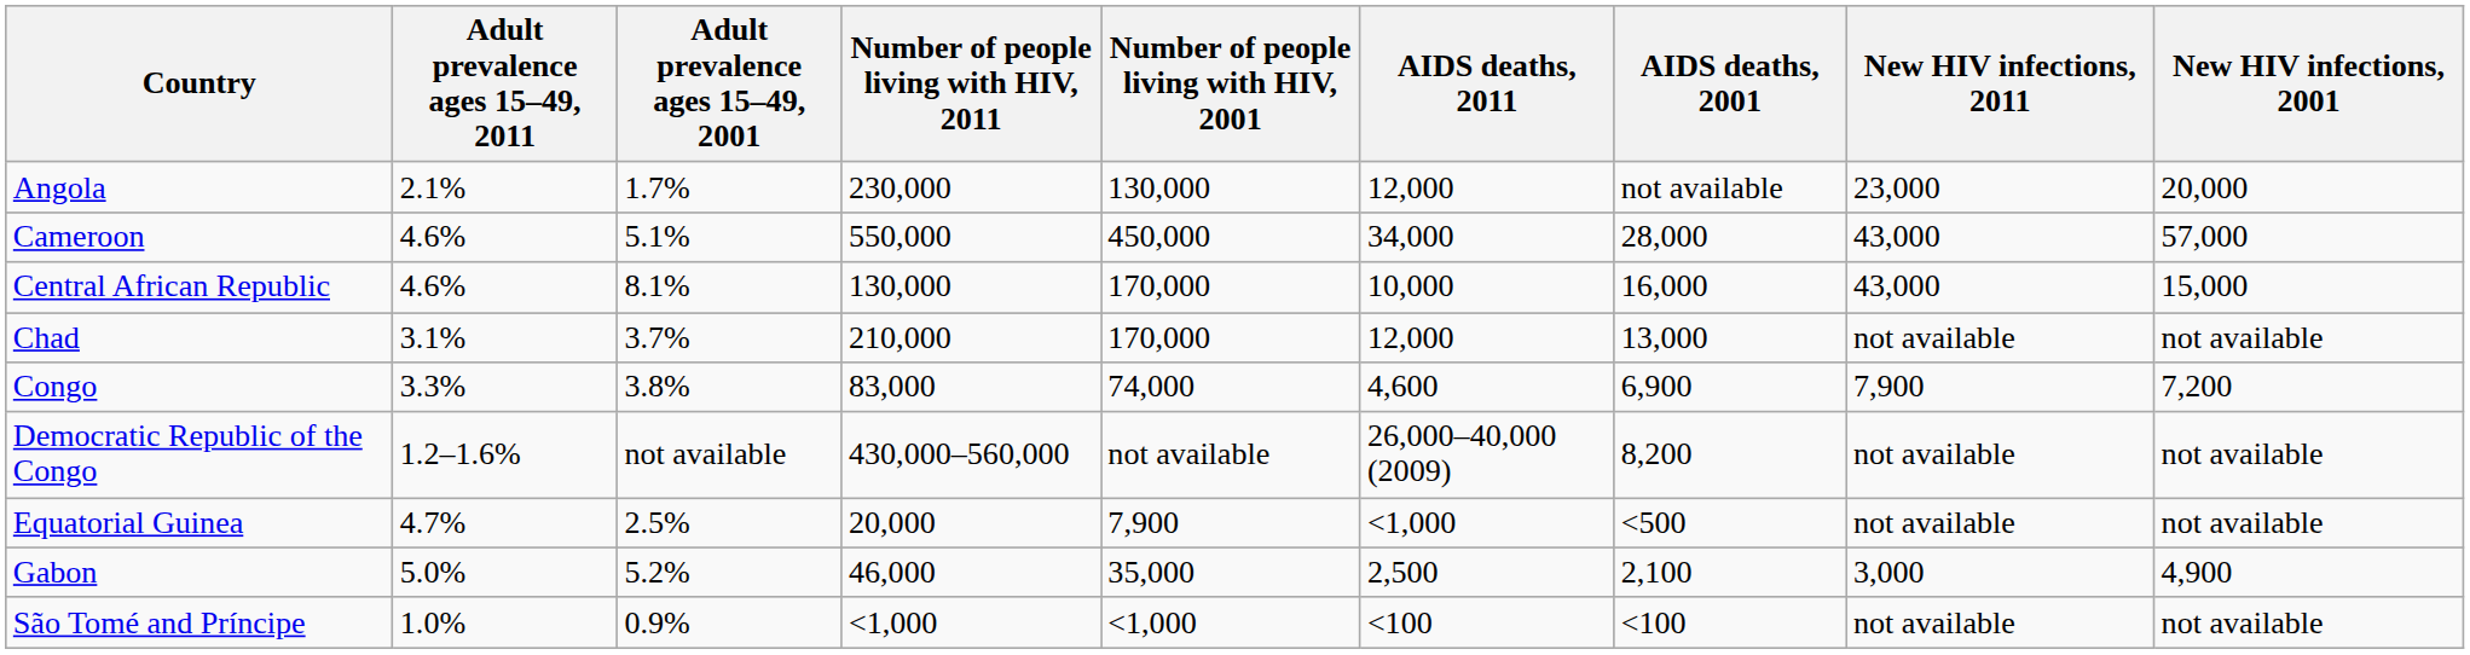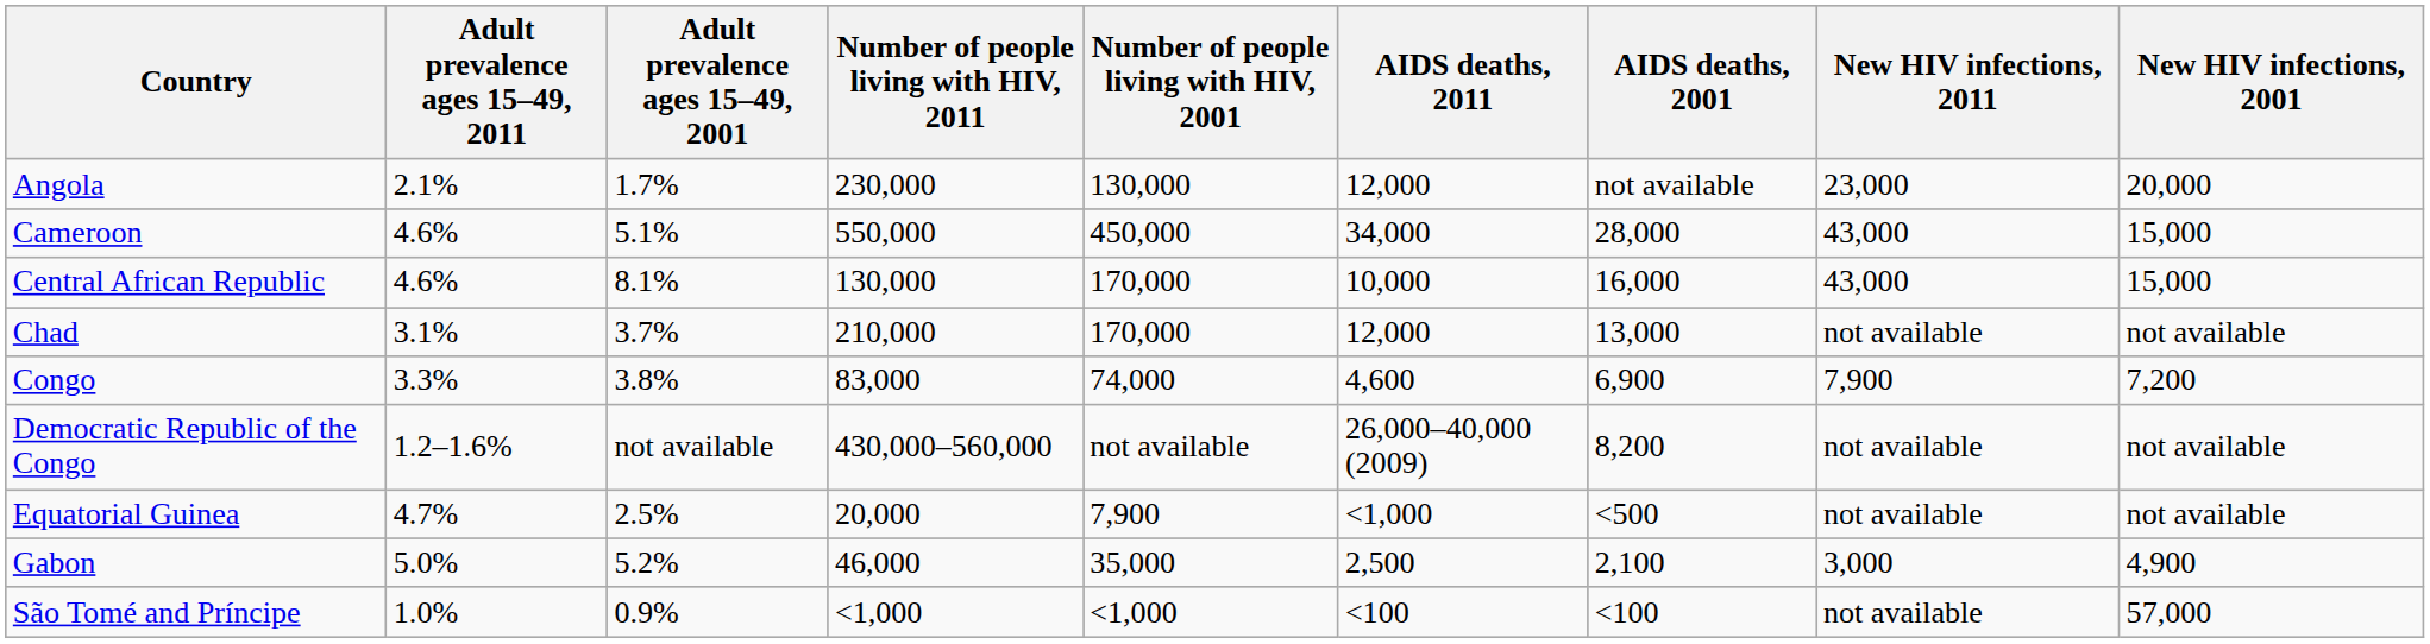 <table class="sortable wikitable">
 <tr>
 <th>Country</th>
 <th>Adult prevalence<br>ages 15–49, 2011</th>
 <th>Adult prevalence<br>ages 15–49, 2001</th>
 <th>Number of people<br>living with HIV, 2011</th>
 <th>Number of people<br>living with HIV, 2001</th>
 <th>AIDS deaths, 2011</th>
 <th>AIDS deaths, 2001</th>
 <th>New HIV infections, 2011</th>
 <th>New HIV infections, 2001</th>
 </tr>
 <tr>
 <td><a href='#'>Angola</a></td>
 <td>2.1%</td>
 <td>1.7%</td>
 <td>230,000</td>
 <td>130,000</td>
 <td>12,000</td>
 <td>not available</td>
 <td>23,000</td>
 <td>20,000</td>
 </tr>
 <tr>
 <td><a href='#'>Cameroon</a></td>
 <td>4.6%</td>
 <td>5.1%</td>
 <td>550,000</td>
 <td>450,000</td>
 <td>34,000</td>
 <td>28,000</td>
 <td>43,000</td>
-<td>57,000</td>
+<td>15,000</td>
 </tr>
 <tr>
 <td><a href='#'>Central African Republic</a></td>
 <td>4.6%</td>
 <td>8.1%</td>
 <td>130,000</td>
 <td>170,000</td>
 <td>10,000</td>
 <td>16,000</td>
 <td>43,000</td>
 <td>15,000</td>
 </tr>
 <tr>
 <td><a href='#'>Chad</a></td>
 <td>3.1%</td>
 <td>3.7%</td>
 <td>210,000</td>
 <td>170,000</td>
 <td>12,000</td>
 <td>13,000</td>
 <td>not available</td>
 <td>not available</td>
 </tr>
 <tr>
 <td><a href='#'>Congo</a></td>
 <td>3.3%</td>
 <td>3.8%</td>
 <td>83,000</td>
 <td>74,000</td>
 <td>4,600</td>
 <td>6,900</td>
 <td>7,900</td>
 <td>7,200</td>
 </tr>
 <tr>
 <td><a href='#'>Democratic Republic of the Congo</a></td>
 <td>1.2–1.6%</td>
 <td>not available</td>
 <td>430,000–560,000</td>
 <td>not available</td>
 <td>26,000–40,000 (2009)</td>
 <td>8,200</td>
 <td>not available</td>
 <td>not available</td>
 </tr>
 <tr>
 <td><a href='#'>Equatorial Guinea</a></td>
 <td>4.7%</td>
 <td>2.5%</td>
 <td>20,000</td>
 <td>7,900</td>
 <td><1,000</td>
 <td><500</td>
 <td>not available</td>
 <td>not available</td>
 </tr>
 <tr>
 <td><a href='#'>Gabon</a></td>
 <td>5.0%</td>
 <td>5.2%</td>
 <td>46,000</td>
 <td>35,000</td>
 <td>2,500</td>
 <td>2,100</td>
 <td>3,000</td>
 <td>4,900</td>
 </tr>
 <tr>
 <td><a href='#'>São Tomé and Príncipe</a></td>
 <td>1.0%</td>
 <td>0.9%</td>
 <td><1,000</td>
 <td><1,000</td>
 <td><100</td>
 <td><100</td>
 <td>not available</td>
-<td>not available</td>
+<td>57,000</td>
 </tr>
 </table>
